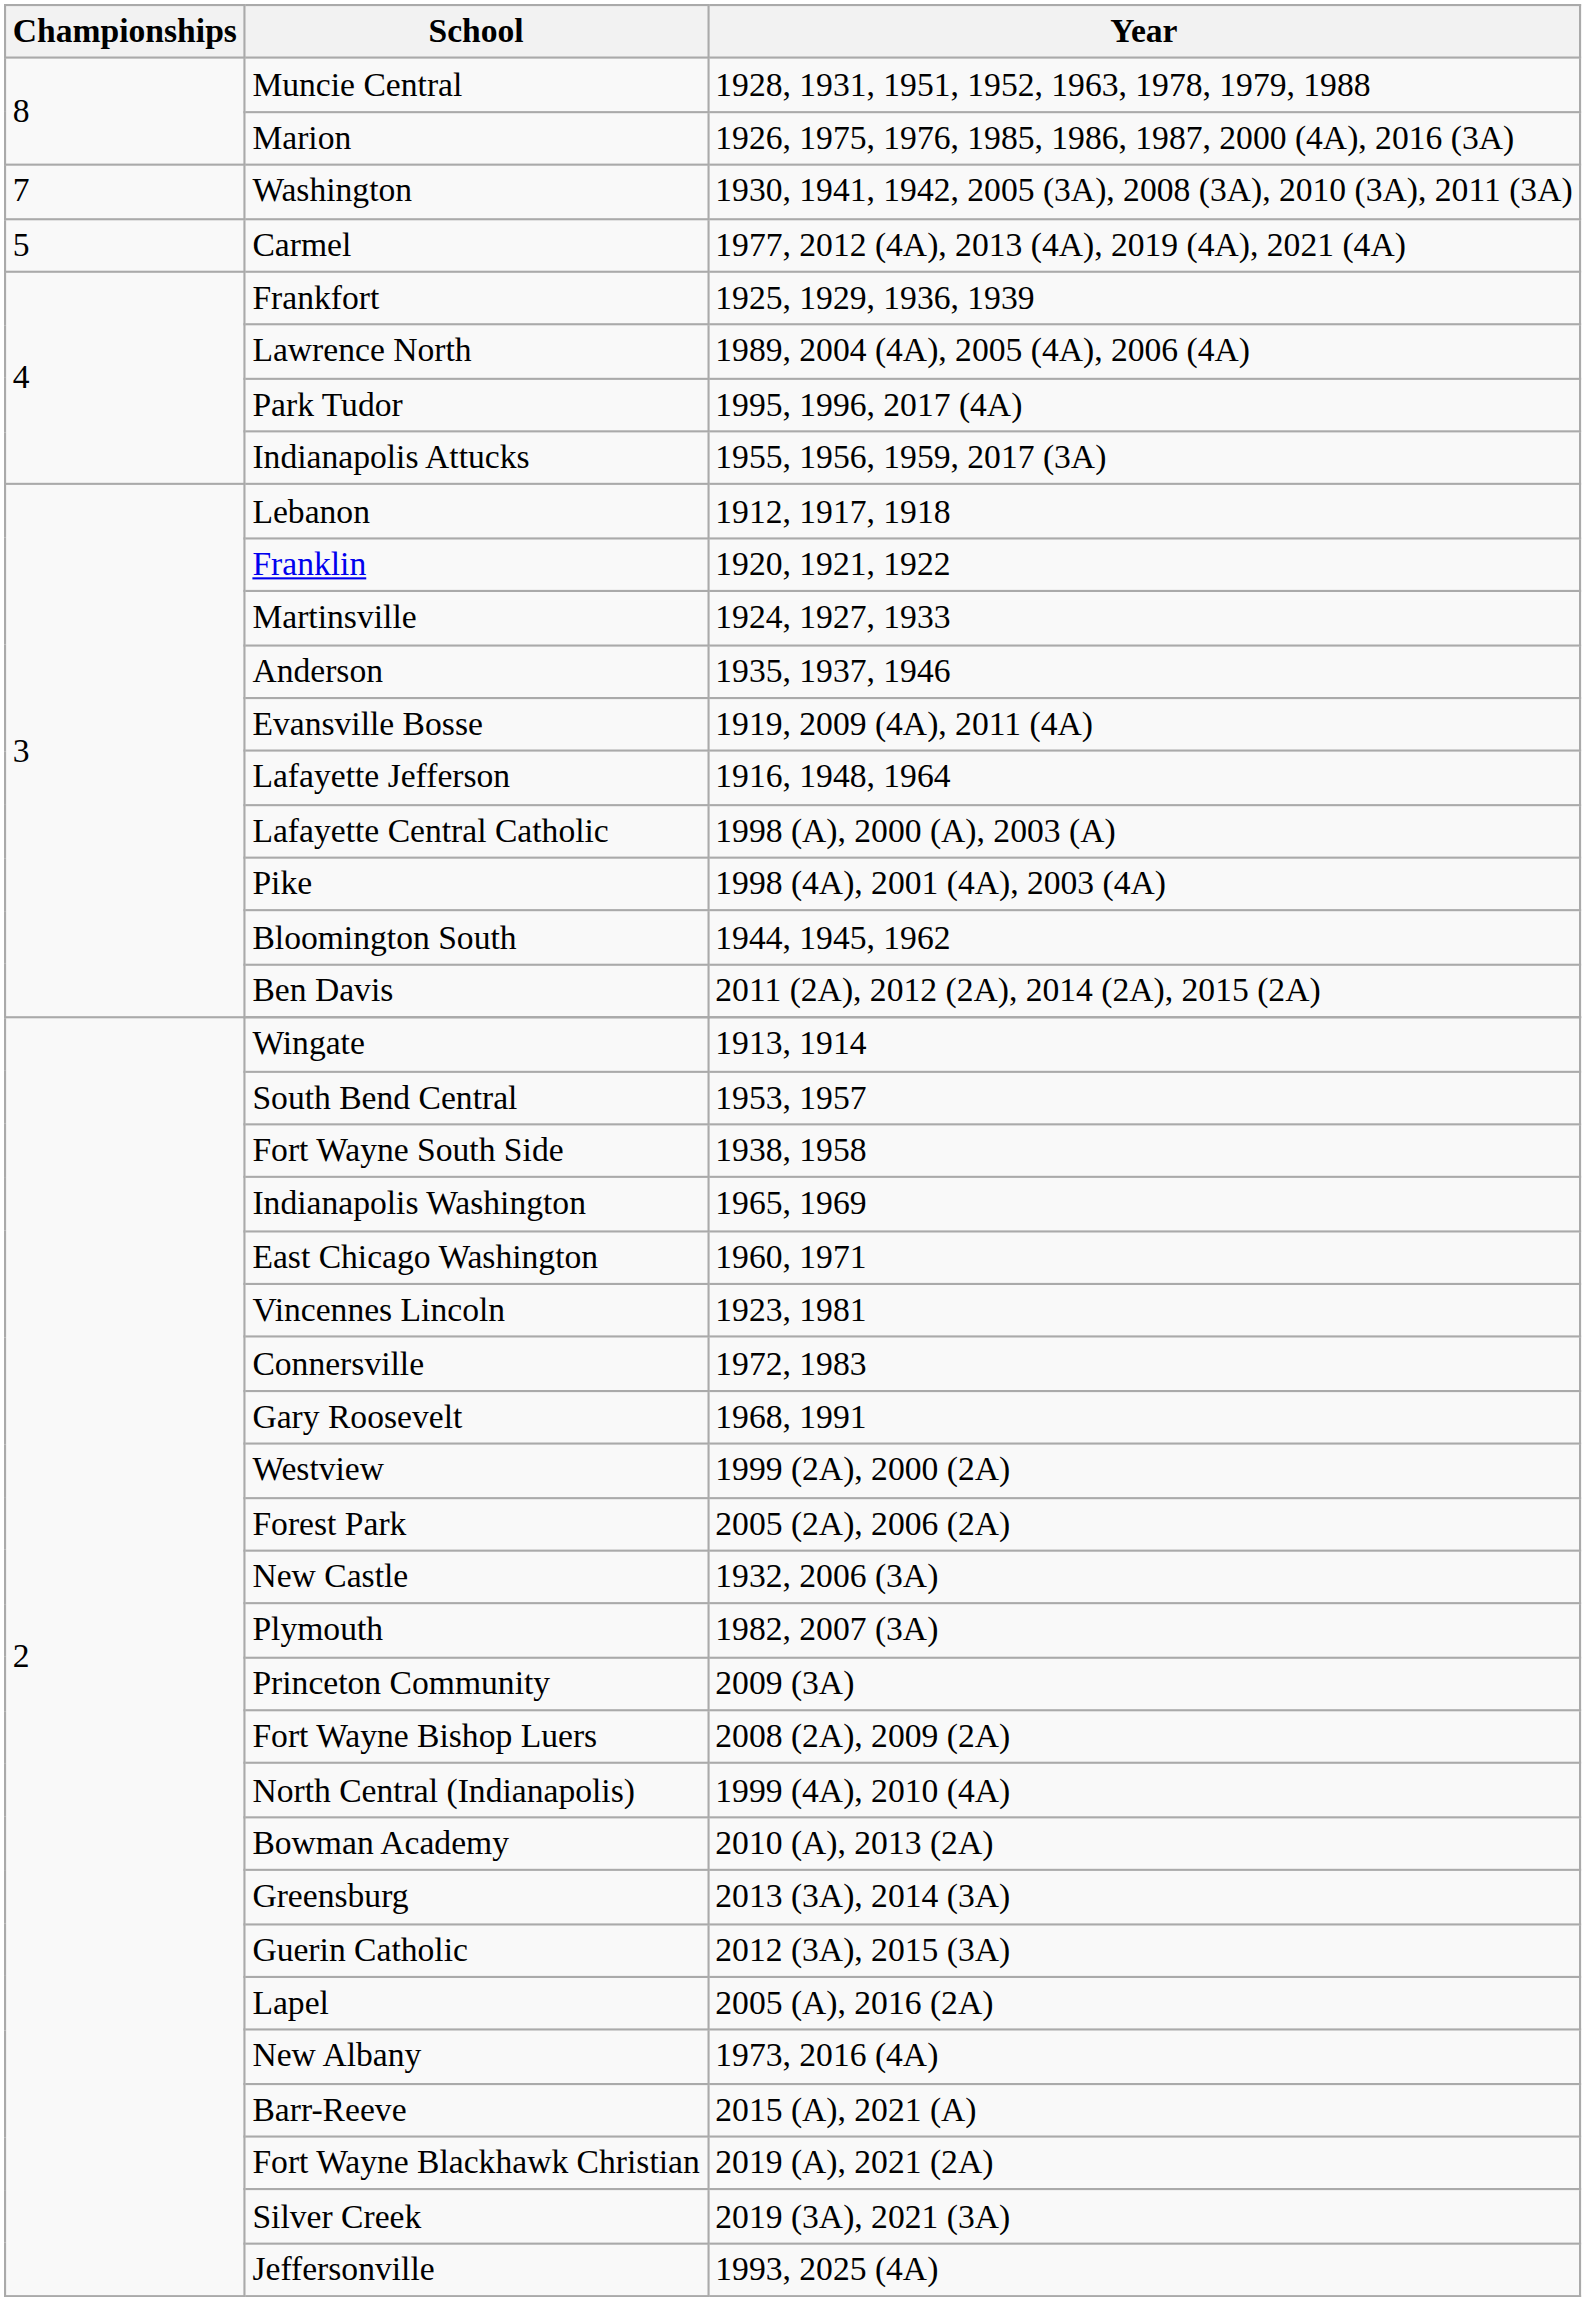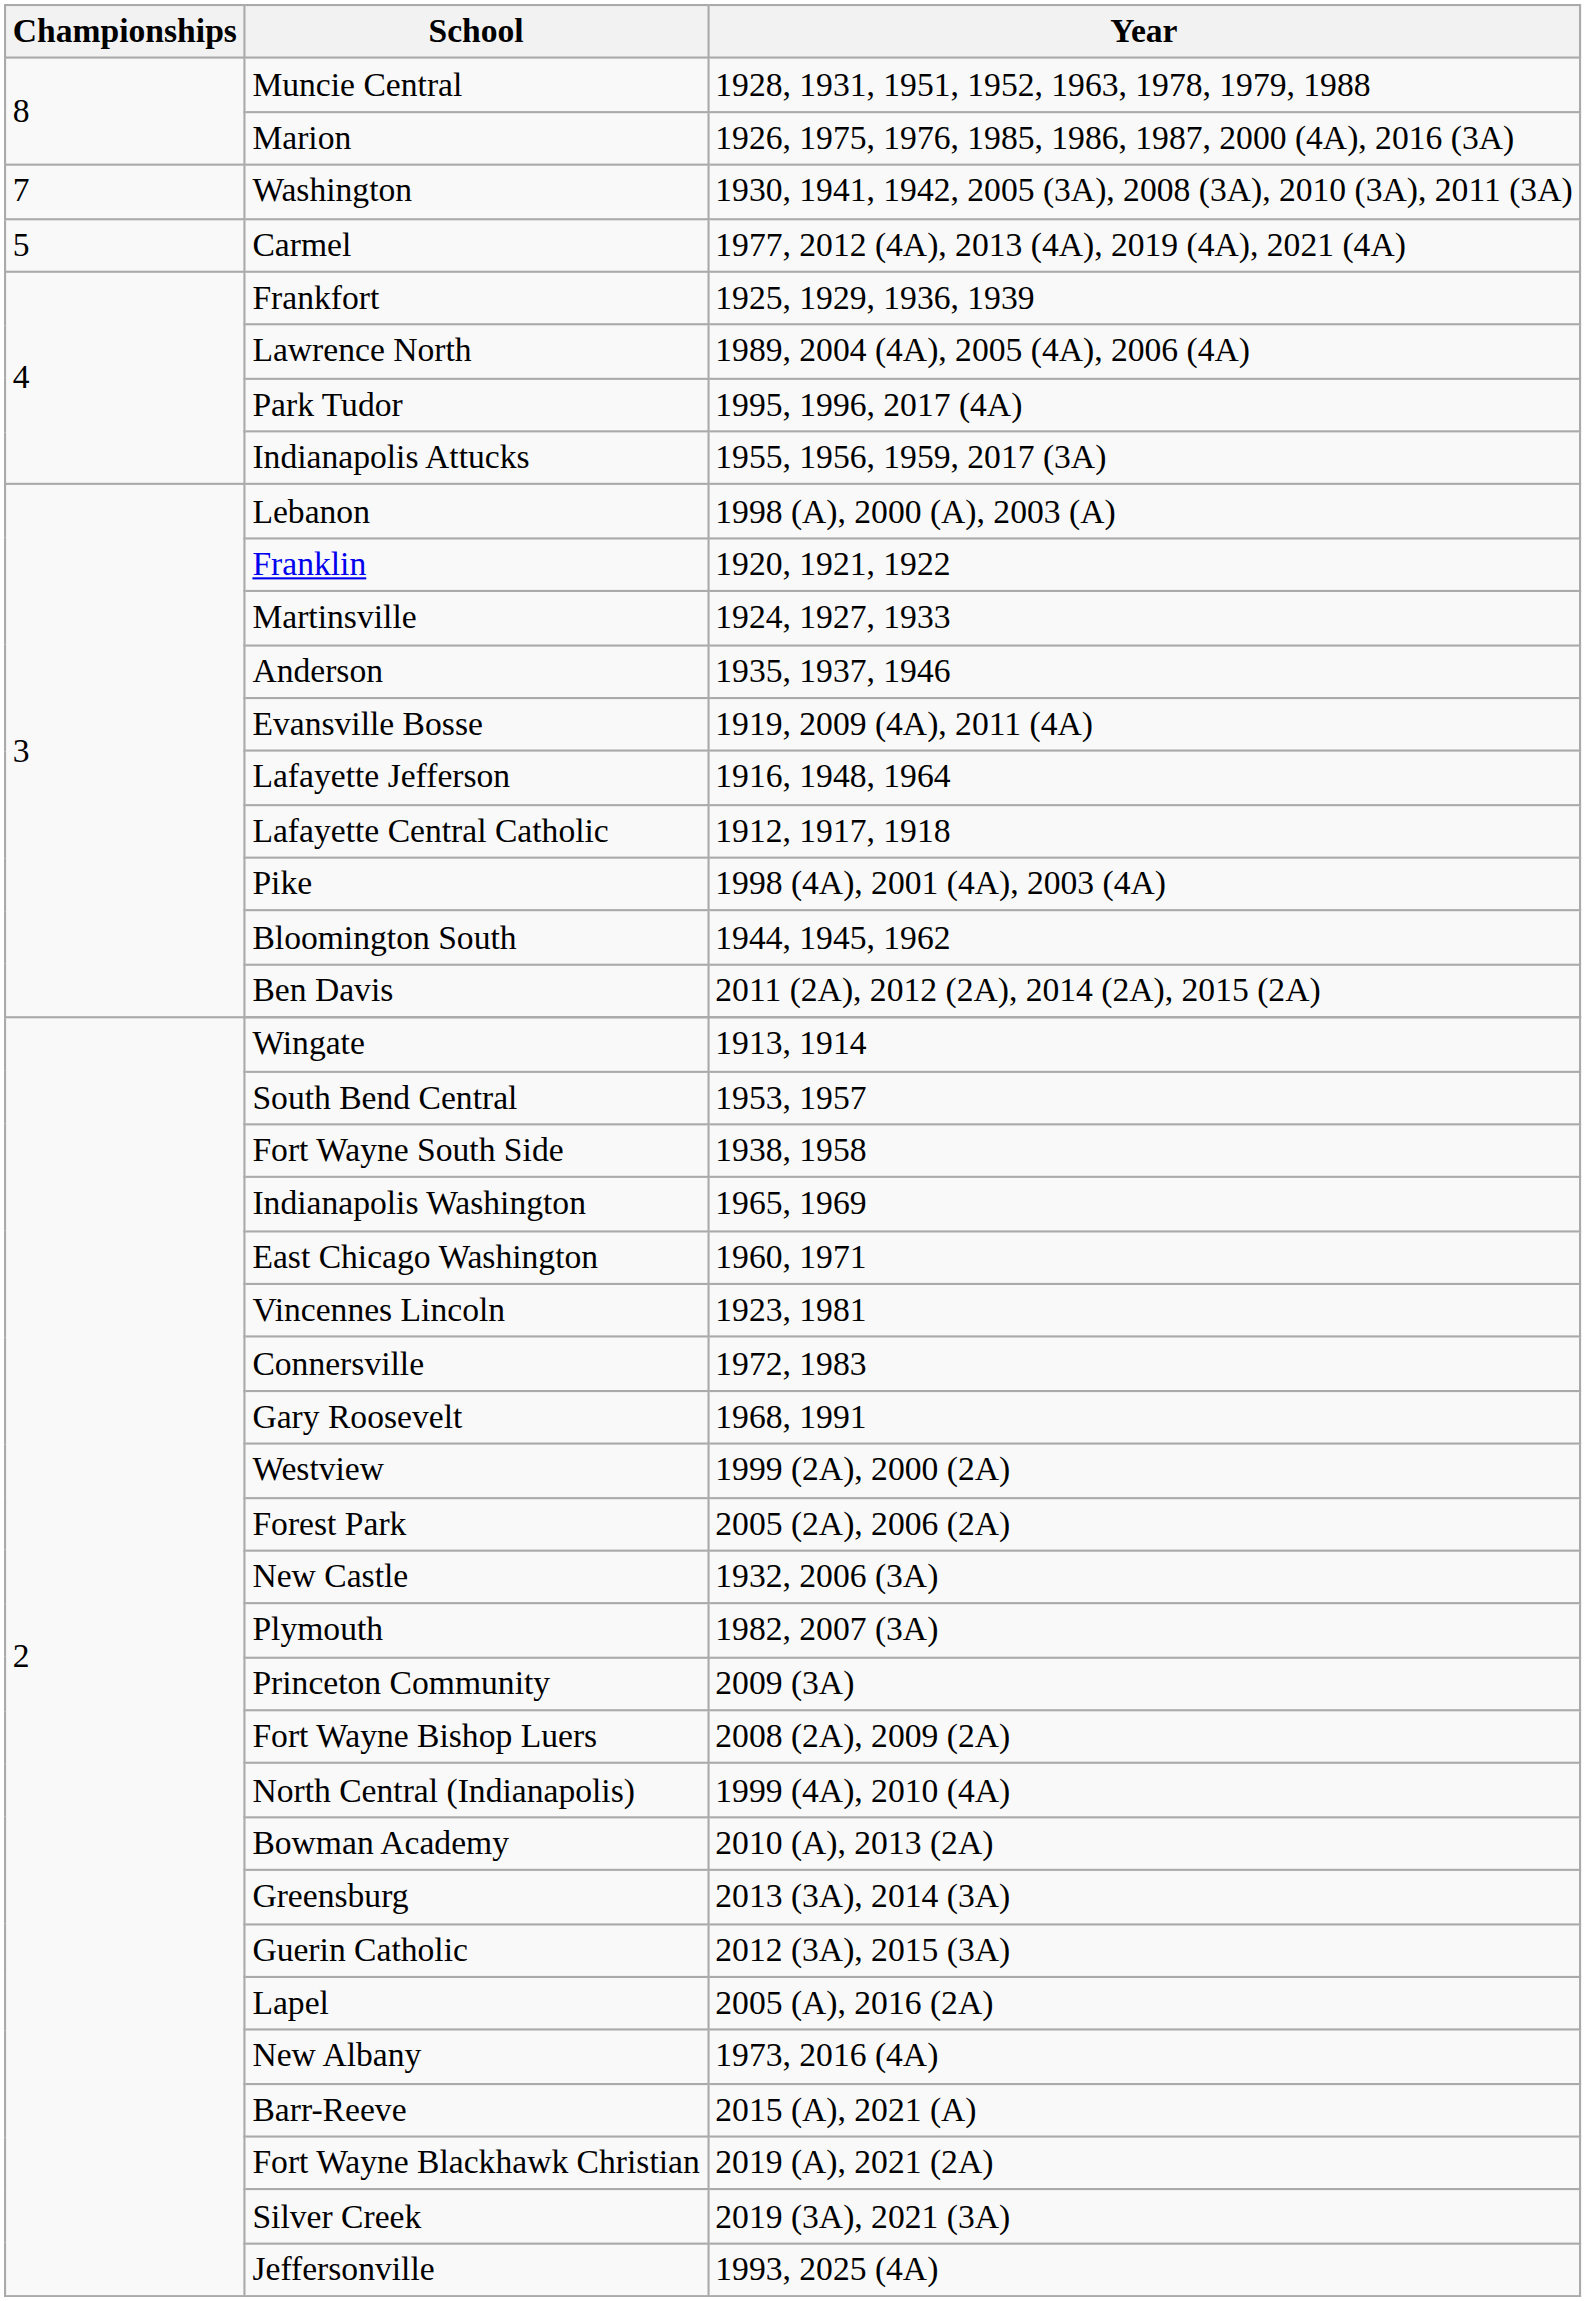 <table class="wikitable">
 <tr>
 <th>Championships</th>
 <th>School</th>
 <th>Year</th>
 </tr>
 <tr>
 <td rowspan=2>8</td>
 <td>Muncie Central</td>
 <td>1928, 1931, 1951, 1952, 1963, 1978, 1979, 1988</td>
 </tr>
 <tr>
 <td>Marion</td>
 <td>1926, 1975, 1976, 1985, 1986, 1987, 2000 (4A), 2016 (3A)</td>
 </tr>
 <tr>
 <td>7</td>
 <td>Washington</td>
 <td>1930, 1941, 1942, 2005 (3A), 2008 (3A), 2010 (3A), 2011 (3A)</td>
 </tr>
 <tr>
 <td>5</td>
 <td>Carmel</td>
 <td>1977, 2012 (4A), 2013 (4A), 2019 (4A), 2021 (4A)</td>
 </tr>
 <tr>
 <td rowspan=4>4</td>
 <td>Frankfort</td>
 <td>1925, 1929, 1936, 1939</td>
 </tr>
 <tr>
 <td>Lawrence North</td>
 <td>1989, 2004 (4A), 2005 (4A), 2006 (4A)</td>
 </tr>
 <tr>
 <td>Park Tudor</td>
 <td>1995, 1996, 2017 (4A)</td>
 </tr>
 <tr>
 <td>Indianapolis Attucks</td>
 <td>1955, 1956, 1959, 2017 (3A)</td>
 </tr>
 <tr>
 <td rowspan=10>3</td>
 <td>Lebanon</td>
-<td>1912, 1917, 1918</td>
+<td>1998 (A), 2000 (A), 2003 (A)</td>
 </tr>
 <tr>
 <td><a href='#'>Franklin</a></td>
 <td>1920, 1921, 1922</td>
 </tr>
 <tr>
 <td>Martinsville</td>
 <td>1924, 1927, 1933</td>
 </tr>
 <tr>
 <td>Anderson</td>
 <td>1935, 1937, 1946</td>
 </tr>
 <tr>
 <td>Evansville Bosse</td>
 <td>1919, 2009 (4A), 2011 (4A)</td>
 </tr>
 <tr>
 <td>Lafayette Jefferson</td>
 <td>1916, 1948, 1964</td>
 </tr>
 <tr>
 <td>Lafayette Central Catholic</td>
-<td>1998 (A), 2000 (A), 2003 (A)</td>
+<td>1912, 1917, 1918</td>
 </tr>
 <tr>
 <td>Pike</td>
 <td>1998 (4A), 2001 (4A), 2003 (4A)</td>
 </tr>
 <tr>
 <td>Bloomington South</td>
 <td>1944, 1945, 1962</td>
 </tr>
 <tr>
 <td>Ben Davis</td>
 <td>2011 (2A), 2012 (2A), 2014 (2A), 2015 (2A)</td>
 </tr>
 <tr>
 <td rowspan="25">2</td>
 </tr>
 <tr>
 <td>Wingate</td>
 <td>1913, 1914</td>
 </tr>
 <tr>
 <td>South Bend Central</td>
 <td>1953, 1957</td>
 </tr>
 <tr>
 <td>Fort Wayne South Side</td>
 <td>1938, 1958</td>
 </tr>
 <tr>
 <td>Indianapolis Washington</td>
 <td>1965, 1969</td>
 </tr>
 <tr>
 <td>East Chicago Washington</td>
 <td>1960, 1971</td>
 </tr>
 <tr>
 <td>Vincennes Lincoln</td>
 <td>1923, 1981</td>
 </tr>
 <tr>
 <td>Connersville</td>
 <td>1972, 1983</td>
 </tr>
 <tr>
 <td>Gary Roosevelt</td>
 <td>1968, 1991</td>
 </tr>
 <tr>
 <td>Westview</td>
 <td>1999 (2A), 2000 (2A)</td>
 </tr>
 <tr>
 <td>Forest Park</td>
 <td>2005 (2A), 2006 (2A)</td>
 </tr>
 <tr>
 <td>New Castle</td>
 <td>1932, 2006 (3A)</td>
 </tr>
 <tr>
 <td>Plymouth</td>
 <td>1982, 2007 (3A)</td>
 </tr>
 <tr>
 <td>Princeton Community</td>
 <td>2009 (3A)</td>
 </tr>
 <tr>
 <td>Fort Wayne Bishop Luers</td>
 <td>2008 (2A), 2009 (2A)</td>
 </tr>
 <tr>
 <td>North Central (Indianapolis)</td>
 <td>1999 (4A), 2010 (4A)</td>
 </tr>
 <tr>
 <td>Bowman Academy</td>
 <td>2010 (A), 2013 (2A)</td>
 </tr>
 <tr>
 <td>Greensburg</td>
 <td>2013 (3A), 2014 (3A)</td>
 </tr>
 <tr>
 <td>Guerin Catholic</td>
 <td>2012 (3A), 2015 (3A)</td>
 </tr>
 <tr>
 <td>Lapel</td>
 <td>2005 (A), 2016 (2A)</td>
 </tr>
 <tr>
 <td>New Albany</td>
 <td>1973, 2016 (4A)</td>
 </tr>
 <tr>
 <td>Barr-Reeve</td>
 <td>2015 (A), 2021 (A)</td>
 </tr>
 <tr>
 <td>Fort Wayne Blackhawk Christian</td>
 <td>2019 (A), 2021 (2A)</td>
 </tr>
 <tr>
 <td>Silver Creek</td>
 <td>2019 (3A), 2021 (3A)</td>
 </tr>
 <tr>
 <td>Jeffersonville</td>
 <td>1993, 2025 (4A)</td>
 </tr>
 </table>
